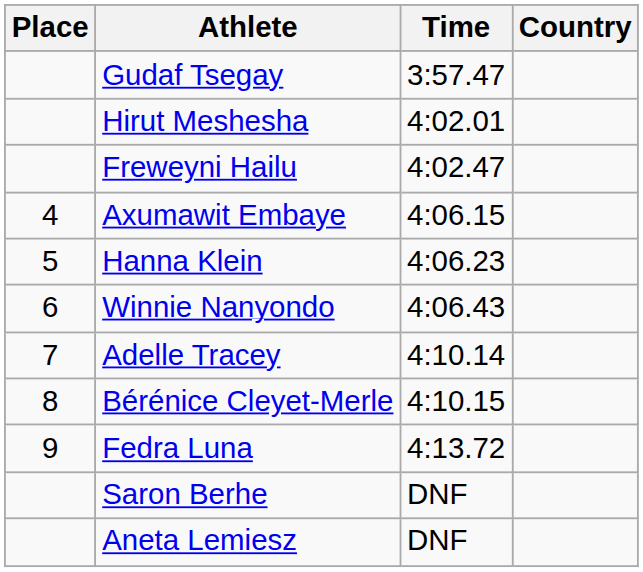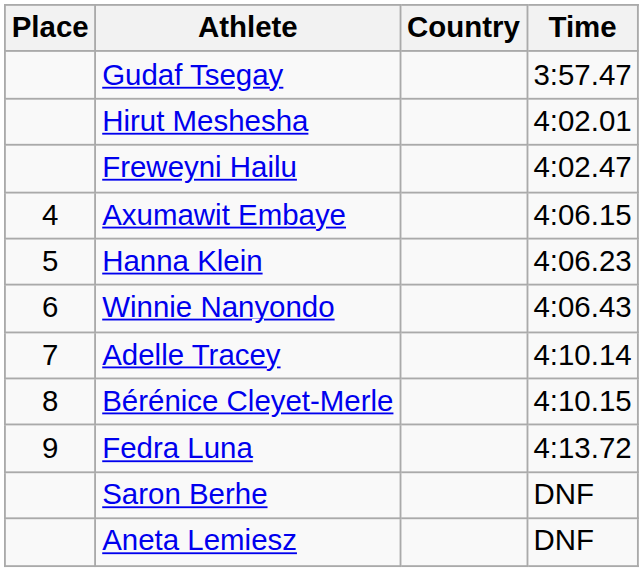 <table class="wikitable">
 <tr>
 <th>Place</th>
 <th>Athlete</th>
+<th>Country</th>
 <th>Time</th>
-<th>Country</th>
 </tr>
 <tr>
 <td align=center></td>
 <td><a href='#'>Gudaf Tsegay</a></td>
+<td></td>
 <td>3:57.47</td>
-<td></td>
 </tr>
 <tr>
 <td align=center></td>
 <td><a href='#'>Hirut Meshesha</a></td>
+<td></td>
 <td>4:02.01</td>
-<td></td>
 </tr>
 <tr>
 <td align=center></td>
 <td><a href='#'>Freweyni Hailu</a></td>
+<td></td>
 <td>4:02.47</td>
-<td></td>
 </tr>
 <tr>
 <td align=center>4</td>
 <td><a href='#'>Axumawit Embaye</a></td>
+<td></td>
 <td>4:06.15</td>
-<td></td>
 </tr>
 <tr>
 <td align=center>5</td>
 <td><a href='#'>Hanna Klein</a></td>
+<td></td>
 <td>4:06.23</td>
-<td></td>
 </tr>
 <tr>
 <td align=center>6</td>
 <td><a href='#'>Winnie Nanyondo</a></td>
+<td></td>
 <td>4:06.43</td>
-<td></td>
 </tr>
 <tr>
 <td align=center>7</td>
 <td><a href='#'>Adelle Tracey</a></td>
+<td></td>
 <td>4:10.14</td>
-<td></td>
 </tr>
 <tr>
 <td align=center>8</td>
 <td><a href='#'>Bérénice Cleyet-Merle</a></td>
+<td></td>
 <td>4:10.15</td>
-<td></td>
 </tr>
 <tr>
 <td align=center>9</td>
 <td><a href='#'>Fedra Luna</a></td>
+<td></td>
 <td>4:13.72</td>
-<td></td>
 </tr>
 <tr>
 <td align=center></td>
 <td><a href='#'>Saron Berhe</a></td>
+<td></td>
 <td>DNF</td>
-<td></td>
 </tr>
 <tr>
 <td align=center></td>
 <td><a href='#'>Aneta Lemiesz</a></td>
+<td></td>
 <td>DNF</td>
-<td></td>
 </tr>
 </table>
